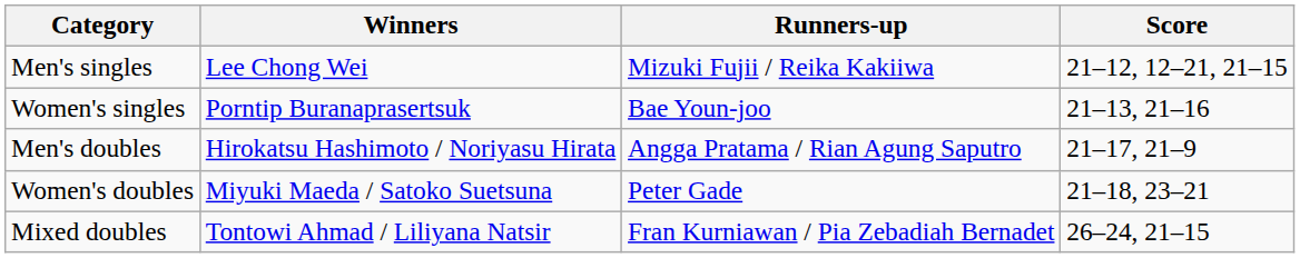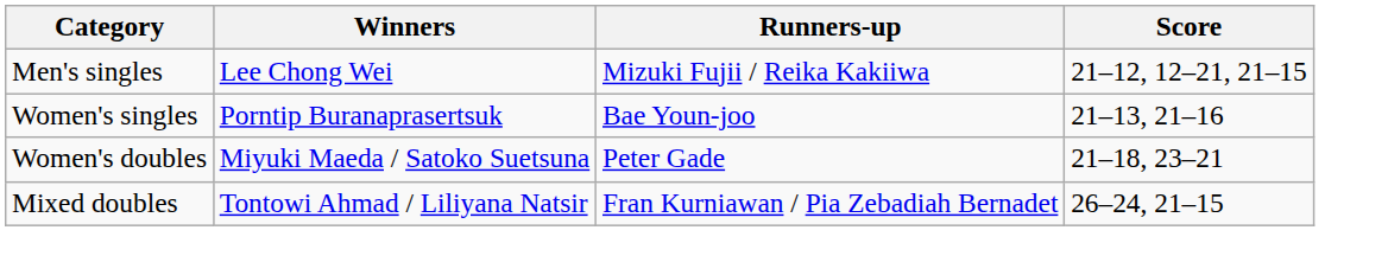 <table class=wikitable style="white-space:nowrap;">
 <tr>
 <th>Category</th>
 <th>Winners</th>
 <th>Runners-up</th>
 <th>Score</th>
 </tr>
 <tr>
 <td>Men's singles</td>
 <td> <a href='#'>Lee Chong Wei</a></td>
 <td> <a href='#'>Mizuki Fujii</a> / <a href='#'>Reika Kakiiwa</a></td>
 <td>21–12, 12–21, 21–15</td>
 </tr>
 <tr>
 <td>Women's singles</td>
 <td> <a href='#'>Porntip Buranaprasertsuk</a></td>
 <td> <a href='#'>Bae Youn-joo</a></td>
 <td>21–13, 21–16</td>
 </tr>
 <tr>
-<td>Men's doubles</td>
-<td> <a href='#'>Hirokatsu Hashimoto</a> / <a href='#'>Noriyasu Hirata</a></td>
-<td> <a href='#'>Angga Pratama</a> / <a href='#'>Rian Agung Saputro</a></td>
-<td>21–17, 21–9</td>
-</tr>
-<tr>
 <td>Women's doubles</td>
 <td> <a href='#'>Miyuki Maeda</a> / <a href='#'>Satoko Suetsuna</a></td>
 <td> <a href='#'>Peter Gade</a></td>
 <td>21–18, 23–21</td>
 </tr>
 <tr>
 <td>Mixed doubles</td>
 <td> <a href='#'>Tontowi Ahmad</a> / <a href='#'>Liliyana Natsir</a></td>
 <td> <a href='#'>Fran Kurniawan</a> / <a href='#'>Pia Zebadiah Bernadet</a></td>
 <td>26–24, 21–15</td>
 </tr>
 </table>
